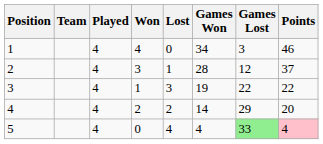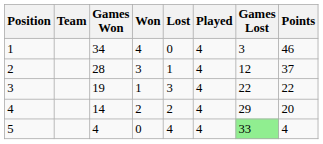 <table class="wikitable">
 <tr>
 <th>Position</th>
 <th>Team</th>
-<th>Played</th>
+<th>Games<br>Won</th>
 <th>Won</th>
 <th>Lost</th>
-<th>Games<br>Won</th>
+<th>Played</th>
 <th>Games<br>Lost</th>
 <th>Points</th>
 </tr>
 <tr>
 <td>1</td>
 <td></td>
-<td>4</td>
+<td>34</td>
 <td>4</td>
 <td>0</td>
-<td>34</td>
+<td>4</td>
 <td>3</td>
 <td>46</td>
 </tr>
 <tr>
 <td>2</td>
 <td></td>
-<td>4</td>
+<td>28</td>
 <td>3</td>
 <td>1</td>
-<td>28</td>
+<td>4</td>
 <td>12</td>
 <td>37</td>
 </tr>
 <tr>
 <td>3</td>
 <td></td>
-<td>4</td>
+<td>19</td>
 <td>1</td>
 <td>3</td>
-<td>19</td>
+<td>4</td>
 <td>22</td>
 <td>22</td>
 </tr>
 <tr>
 <td>4</td>
 <td></td>
-<td>4</td>
+<td>14</td>
 <td>2</td>
 <td>2</td>
-<td>14</td>
+<td>4</td>
 <td>29</td>
 <td>20</td>
 </tr>
 <tr>
 <td>5</td>
 <td></td>
 <td>4</td>
 <td>0</td>
 <td>4</td>
 <td>4</td>
 <td style="background: lightgreen;">33</td>
-<td style="background: pink;">4</td>
+<td>4</td>
 </tr>
 </table>
